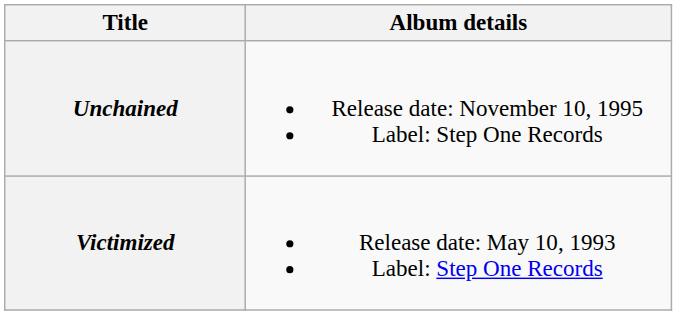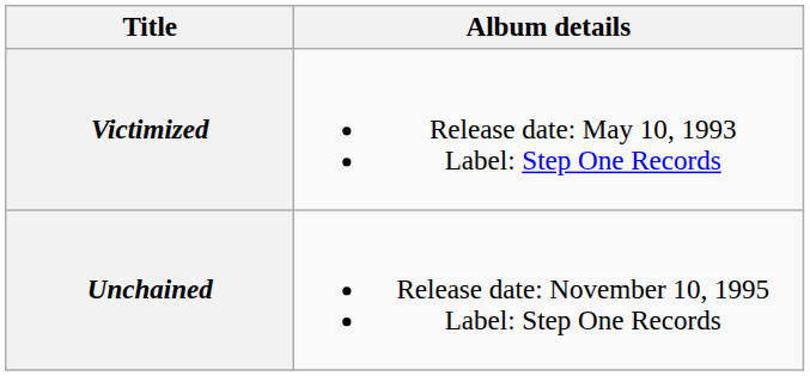 <table class="wikitable plainrowheaders" style="text-align:center;">
 <tr>
 <th style="width:10em;">Title</th>
 <th style="width:18em;">Album details</th>
 </tr>
 <tr>
+<th scope="row"><em>Victimized</em></th>
+<td><br><ul><li>Release date: May 10, 1993</li><li>Label: <a href='#'>Step One Records</a></li></ul></td>
+</tr>
+<tr>
 <th scope="row"><em>Unchained</em></th>
 <td><br><ul><li>Release date: November 10, 1995</li><li>Label: Step One Records</li></ul></td>
 </tr>
-<tr>
-<th scope="row"><em>Victimized</em></th>
-<td><br><ul><li>Release date: May 10, 1993</li><li>Label: <a href='#'>Step One Records</a></li></ul></td>
-</tr>
 </table>
